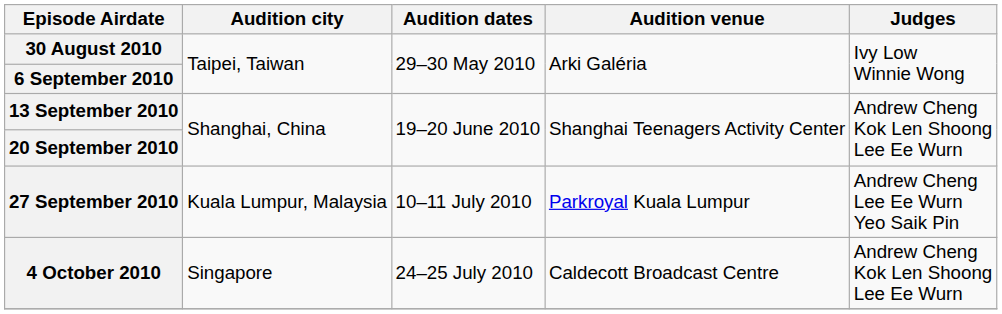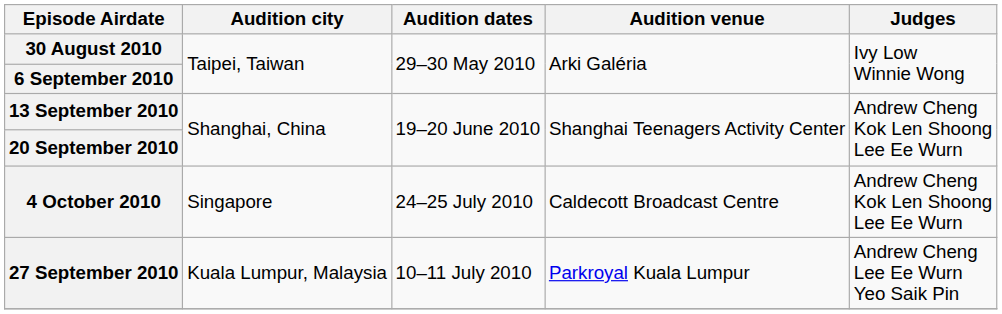 <table class="wikitable plainrowheaders">
 <tr>
 <th>Episode Airdate</th>
 <th>Audition city</th>
 <th>Audition dates</th>
 <th>Audition venue</th>
 <th>Judges</th>
 </tr>
 <tr>
 <th scope="row">30 August 2010</th>
 <td rowspan=2>Taipei, Taiwan</td>
 <td rowspan=2>29–30 May 2010</td>
 <td rowspan=2>Arki Galéria</td>
 <td rowspan=2>Ivy Low<br>Winnie Wong</td>
 </tr>
 <tr>
 <th scope="row">6 September 2010</th>
 </tr>
 <tr>
 <th scope="row">13 September 2010</th>
 <td rowspan=2>Shanghai, China</td>
 <td rowspan=2>19–20 June 2010</td>
 <td rowspan=2>Shanghai Teenagers Activity Center</td>
 <td rowspan=2>Andrew Cheng<br>Kok Len Shoong<br>Lee Ee Wurn</td>
 </tr>
 <tr>
 <th scope="row">20 September 2010</th>
 </tr>
 <tr>
+<th scope="row">4 October 2010</th>
+<td>Singapore</td>
+<td>24–25 July 2010</td>
+<td>Caldecott Broadcast Centre</td>
+<td>Andrew Cheng<br>Kok Len Shoong<br>Lee Ee Wurn</td>
+</tr>
+<tr>
 <th scope="row">27 September 2010</th>
 <td>Kuala Lumpur, Malaysia</td>
 <td>10–11 July 2010</td>
 <td><a href='#'>Parkroyal</a> Kuala Lumpur</td>
 <td>Andrew Cheng<br>Lee Ee Wurn<br>Yeo Saik Pin</td>
 </tr>
 <tr>
-<th scope="row">4 October 2010</th>
-<td>Singapore</td>
-<td>24–25 July 2010</td>
-<td>Caldecott Broadcast Centre</td>
-<td>Andrew Cheng<br>Kok Len Shoong<br>Lee Ee Wurn</td>
-</tr>
-<tr>
 </tr>
 </table>
